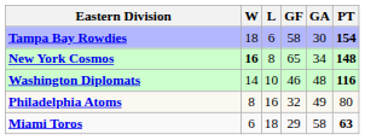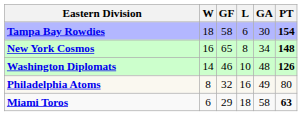 <table class="wikitable" style="text-align:center">
 <tr>
 <th style="width:17em">Eastern Division</th>
 <th>W</th>
+<th>GF</th>
 <th>L</th>
-<th>GF</th>
 <th>GA</th>
 <th>PT</th>
 </tr>
 <tr align=center bgcolor=#B3B7FF>
 <td align=left><strong><a href='#'>Tampa Bay Rowdies</a></strong></td>
 <td>18</td>
+<td>58</td>
 <td>6</td>
-<td>58</td>
 <td>30</td>
 <td><strong>154</strong></td>
 </tr>
 <tr align=center bgcolor=#ccffcc>
 <td align=left><strong><a href='#'>New York Cosmos</a></strong></td>
-<td><strong>16</strong></td>
+<td>16</td>
+<td>65</td>
 <td>8</td>
-<td>65</td>
 <td>34</td>
 <td><strong>148</strong></td>
 </tr>
 <tr align=center bgcolor=#ccffcc>
 <td align=left><strong><a href='#'>Washington Diplomats</a></strong></td>
 <td>14</td>
+<td>46</td>
 <td>10</td>
-<td>46</td>
 <td>48</td>
-<td><strong>116</strong></td>
+<td><strong>126</strong></td>
 </tr>
 <tr align=center bgcolor=#FAF8F0>
 <td align=left><strong><a href='#'>Philadelphia Atoms</a></strong></td>
 <td>8</td>
+<td>32</td>
 <td>16</td>
-<td>32</td>
 <td>49</td>
 <td>80</td>
 </tr>
 <tr align=center>
 <td align=left><strong><a href='#'>Miami Toros</a></strong></td>
 <td>6</td>
+<td>29</td>
 <td>18</td>
-<td>29</td>
 <td>58</td>
 <td><strong>63</strong></td>
 </tr>
 </table>
